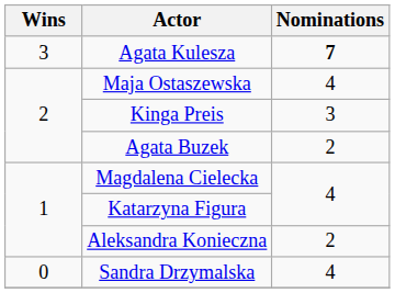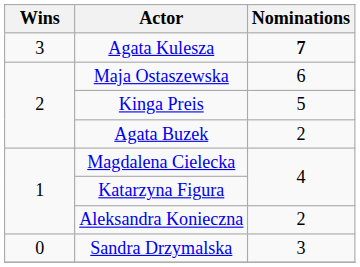 <table class="wikitable" style="text-align:center;">
 <tr>
 <th scope="col" width="55">Wins</th>
 <th scope="col">Actor</th>
 <th scope="col" width="55">Nominations</th>
 </tr>
 <tr>
 <td>3</td>
 <td><a href='#'>Agata Kulesza</a></td>
 <td><strong>7</strong></td>
 </tr>
 <tr>
 <td rowspan=3>2</td>
 <td><a href='#'>Maja Ostaszewska</a></td>
-<td>4</td>
+<td>6</td>
 </tr>
 <tr>
 <td><a href='#'>Kinga Preis</a></td>
-<td>3</td>
+<td>5</td>
 </tr>
 <tr>
 <td><a href='#'>Agata Buzek</a></td>
 <td>2</td>
 </tr>
 <tr>
 <td rowspan="3">1</td>
 <td><a href='#'>Magdalena Cielecka</a></td>
 <td rowspan="2">4</td>
 </tr>
 <tr>
 <td><a href='#'>Katarzyna Figura</a></td>
 </tr>
 <tr>
 <td><a href='#'>Aleksandra Konieczna</a></td>
 <td>2</td>
 </tr>
 <tr>
 <td>0</td>
 <td><a href='#'>Sandra Drzymalska</a></td>
-<td>4</td>
+<td>3</td>
 </tr>
 <tr>
 </tr>
 </table>
